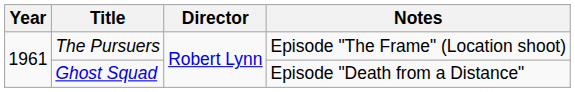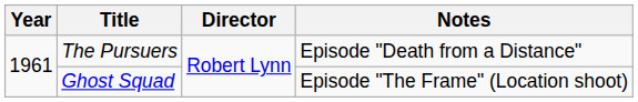 <table class="wikitable">
 <tr>
 <th>Year</th>
 <th>Title</th>
 <th>Director</th>
 <th>Notes</th>
 </tr>
 <tr>
 <td rowspan=2>1961</td>
 <td><em>The Pursuers</em></td>
 <td rowspan=2><a href='#'>Robert Lynn</a></td>
-<td>Episode "The Frame" (Location shoot)</td>
+<td>Episode "Death from a Distance"</td>
 </tr>
 <tr>
 <td><em><a href='#'>Ghost Squad</a></em></td>
-<td>Episode "Death from a Distance"</td>
+<td>Episode "The Frame" (Location shoot)</td>
 </tr>
 </table>
